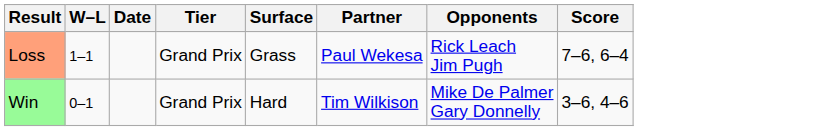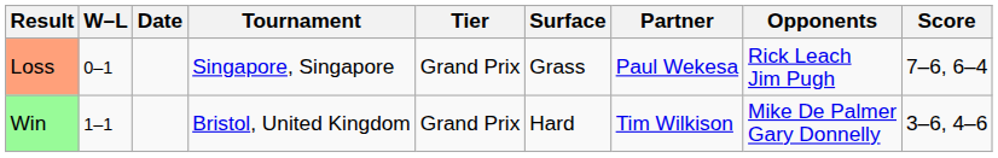 <table class="sortable wikitable">
 <tr>
 <th>Result</th>
 <th class="unsortable">W–L</th>
 <th>Date</th>
+<th>Tournament</th>
 <th>Tier</th>
 <th>Surface</th>
 <th>Partner</th>
 <th>Opponents</th>
 <th class="unsortable">Score</th>
 </tr>
 <tr>
 <td style="background:#ffa07a;">Loss</td>
-<td><small>1–1</small></td>
+<td><small>0–1</small></td>
 <td><a href='#'></a></td>
+<td><a href='#'>Singapore</a>, Singapore</td>
 <td>Grand Prix</td>
 <td>Grass</td>
 <td> <a href='#'>Paul Wekesa</a></td>
 <td> <a href='#'>Rick Leach</a> <br>  <a href='#'>Jim Pugh</a></td>
 <td>7–6, 6–4</td>
 </tr>
 <tr>
 <td style="background:#98fb98;">Win</td>
-<td><small>0–1</small></td>
+<td><small>1–1</small></td>
 <td><a href='#'></a></td>
+<td><a href='#'>Bristol</a>, United Kingdom</td>
 <td>Grand Prix</td>
 <td>Hard</td>
 <td> <a href='#'>Tim Wilkison</a></td>
 <td> <a href='#'>Mike De Palmer</a> <br>  <a href='#'>Gary Donnelly</a></td>
 <td>3–6, 4–6</td>
 </tr>
 </table>
